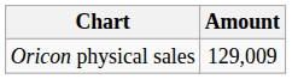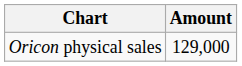 <table class="wikitable">
 <tr>
 <th>Chart</th>
 <th>Amount</th>
 </tr>
 <tr>
 <td><em>Oricon</em> physical sales</td>
-<td align="center">129,009</td>
+<td align="center">129,000</td>
 </tr>
 </table>
